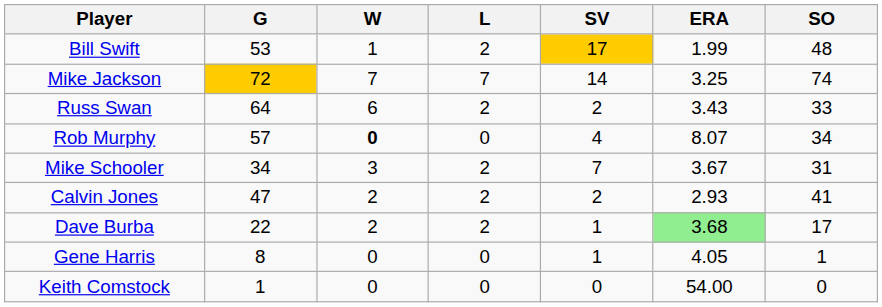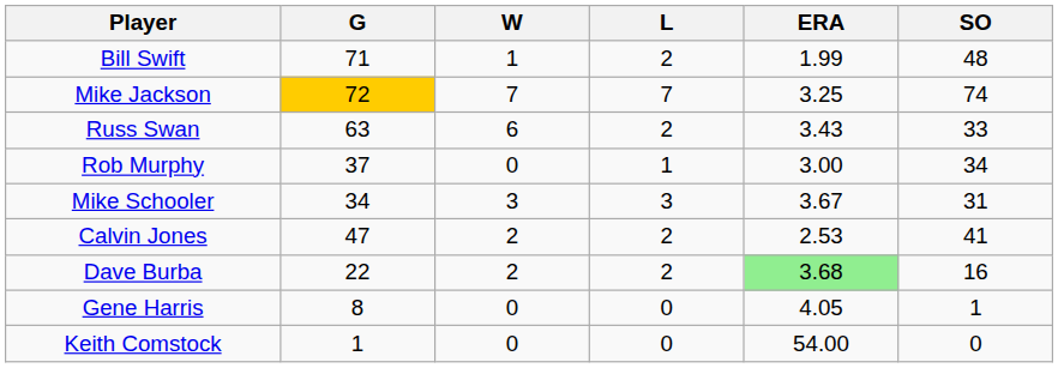 <table class="wikitable sortable">
 <tr>
 <th bgcolor="#DDDDFF" width="16%">Player</th>
 <th bgcolor="#DDDDFF" width="9%">G</th>
 <th bgcolor="#DDDDFF" width="9%">W</th>
 <th bgcolor="#DDDDFF" width="9%">L</th>
-<th bgcolor="#DDDDFF" width="9%">SV</th>
 <th bgcolor="#DDDDFF" width="9%">ERA</th>
 <th bgcolor="#DDDDFF" width="9%">SO</th>
 </tr>
 <tr align="center">
 <td><a href='#'>Bill Swift</a></td>
-<td>53</td>
+<td>71</td>
 <td>1</td>
 <td>2</td>
-<td bgcolor="#FFCC00">17</td>
 <td>1.99</td>
 <td>48</td>
 </tr>
 <tr align="center">
 <td><a href='#'>Mike Jackson</a></td>
 <td bgcolor="#FFCC00">72</td>
 <td>7</td>
 <td>7</td>
-<td>14</td>
 <td>3.25</td>
 <td>74</td>
 </tr>
 <tr align="center">
 <td><a href='#'>Russ Swan</a></td>
-<td>64</td>
+<td>63</td>
 <td>6</td>
-<td>2</td>
 <td>2</td>
 <td>3.43</td>
 <td>33</td>
 </tr>
 <tr align="center">
 <td><a href='#'>Rob Murphy</a></td>
-<td>57</td>
-<td><strong>0</strong></td>
+<td>37</td>
 <td>0</td>
-<td>4</td>
-<td>8.07</td>
+<td>1</td>
+<td>3.00</td>
 <td>34</td>
 </tr>
 <tr align="center">
 <td><a href='#'>Mike Schooler</a></td>
 <td>34</td>
 <td>3</td>
-<td>2</td>
-<td>7</td>
+<td>3</td>
 <td>3.67</td>
 <td>31</td>
 </tr>
 <tr align="center">
 <td><a href='#'>Calvin Jones</a></td>
 <td>47</td>
 <td>2</td>
 <td>2</td>
-<td>2</td>
-<td>2.93</td>
+<td>2.53</td>
 <td>41</td>
 </tr>
 <tr align="center">
 <td><a href='#'>Dave Burba</a></td>
 <td>22</td>
 <td>2</td>
 <td>2</td>
-<td>1</td>
 <td style="background: lightgreen;">3.68</td>
-<td>17</td>
+<td>16</td>
 </tr>
 <tr align="center">
 <td><a href='#'>Gene Harris</a></td>
 <td>8</td>
 <td>0</td>
 <td>0</td>
-<td>1</td>
 <td>4.05</td>
 <td>1</td>
 </tr>
 <tr align="center">
 <td><a href='#'>Keith Comstock</a></td>
 <td>1</td>
 <td>0</td>
 <td>0</td>
-<td>0</td>
 <td>54.00</td>
 <td>0</td>
 </tr>
 </table>
